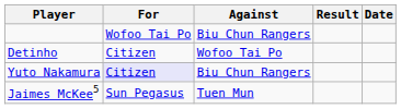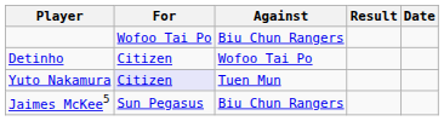 <table class="wikitable sortable">
 <tr>
 <th>Player</th>
 <th>For</th>
 <th>Against</th>
 <th style="text-align:center">Result</th>
 <th>Date</th>
 </tr>
 <tr>
 <td> </td>
 <td><a href='#'>Wofoo Tai Po</a></td>
 <td><a href='#'>Biu Chun Rangers</a></td>
 <td style="text-align:center;"></td>
 <td></td>
 </tr>
 <tr>
 <td> <a href='#'>Detinho</a></td>
 <td><a href='#'>Citizen</a></td>
 <td><a href='#'>Wofoo Tai Po</a></td>
 <td style="text-align:center;"></td>
 <td></td>
 </tr>
 <tr>
 <td> <a href='#'>Yuto Nakamura</a></td>
 <td style="background: lavender;"><a href='#'>Citizen</a></td>
-<td><a href='#'>Biu Chun Rangers</a></td>
+<td><a href='#'>Tuen Mun</a></td>
 <td style="text-align:center;"></td>
 <td></td>
 </tr>
 <tr>
 <td> <a href='#'>Jaimes McKee</a><sup>5</sup></td>
 <td><a href='#'>Sun Pegasus</a></td>
-<td><a href='#'>Tuen Mun</a></td>
+<td><a href='#'>Biu Chun Rangers</a></td>
 <td style="text-align:center;"></td>
 <td></td>
 </tr>
 </table>
